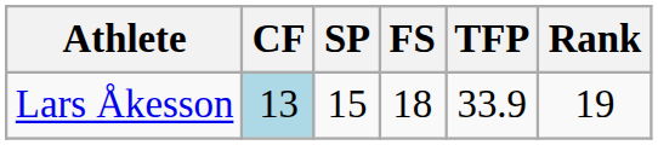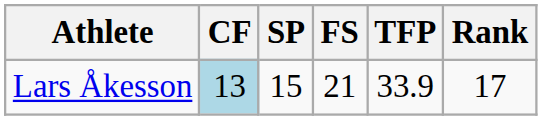 <table class="wikitable" border="1" style="font-size:90%">
 <tr>
 <th>Athlete</th>
 <th>CF</th>
 <th>SP</th>
 <th>FS</th>
 <th>TFP</th>
 <th>Rank</th>
 </tr>
 <tr align=center>
 <td align=left><a href='#'>Lars Åkesson</a></td>
 <td style="background: lightblue;">13</td>
 <td>15</td>
-<td>18</td>
+<td>21</td>
 <td>33.9</td>
-<td>19</td>
+<td>17</td>
 </tr>
 </table>
